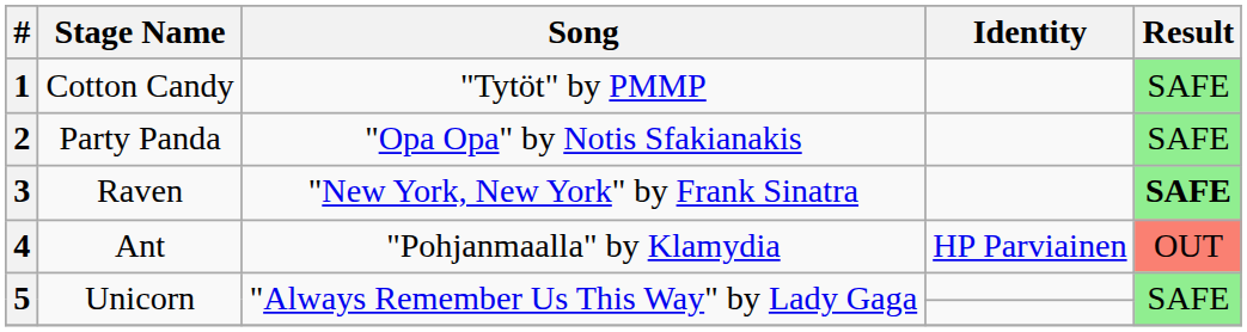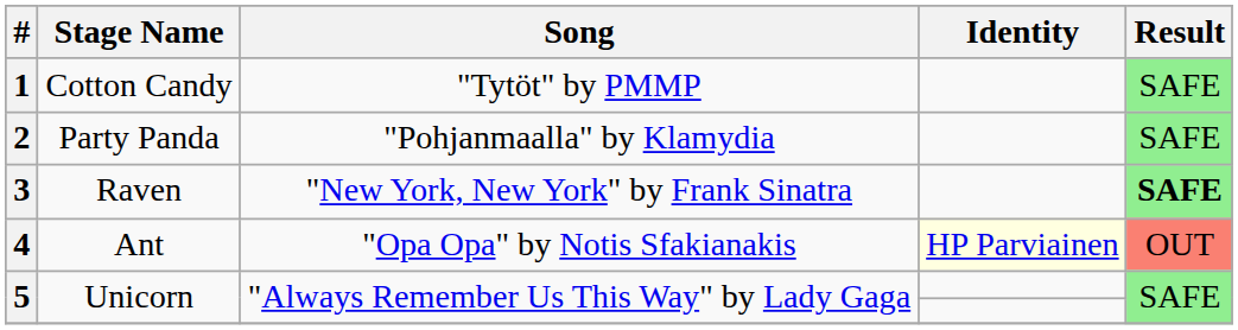 <table class="wikitable plainrowheaders" style="text-align: center;">
 <tr>
 <th>#</th>
 <th>Stage Name</th>
 <th>Song</th>
 <th>Identity</th>
 <th>Result</th>
 </tr>
 <tr>
 <th>1</th>
 <td>Cotton Candy</td>
 <td>"Tytöt" by <a href='#'>PMMP</a></td>
 <td></td>
 <td bgcolor=lightgreen>SAFE</td>
 </tr>
 <tr>
 <th>2</th>
 <td>Party Panda</td>
-<td>"<a href='#'>Opa Opa</a>" by <a href='#'>Notis Sfakianakis</a></td>
+<td>"Pohjanmaalla" by <a href='#'>Klamydia</a></td>
 <td></td>
 <td bgcolor=lightgreen>SAFE</td>
 </tr>
 <tr>
 <th>3</th>
 <td>Raven</td>
 <td>"<a href='#'>New York, New York</a>" by <a href='#'>Frank Sinatra</a></td>
 <td></td>
 <td bgcolor=lightgreen><strong>SAFE</strong></td>
 </tr>
 <tr>
 <th>4</th>
 <td>Ant</td>
-<td>"Pohjanmaalla" by <a href='#'>Klamydia</a></td>
-<td><a href='#'>HP Parviainen</a></td>
+<td>"<a href='#'>Opa Opa</a>" by <a href='#'>Notis Sfakianakis</a></td>
+<td style="background: lightyellow;"><a href='#'>HP Parviainen</a></td>
 <td bgcolor=salmon>OUT</td>
 </tr>
 <tr>
 <th rowspan="2">5</th>
 <td rowspan="2">Unicorn</td>
 <td rowspan="2">"<a href='#'>Always Remember Us This Way</a>" by <a href='#'>Lady Gaga</a></td>
 <td></td>
 <td rowspan="2" bgcolor=lightgreen>SAFE</td>
 </tr>
 <tr>
 <td></td>
 </tr>
 <tr>
 </tr>
 </table>
